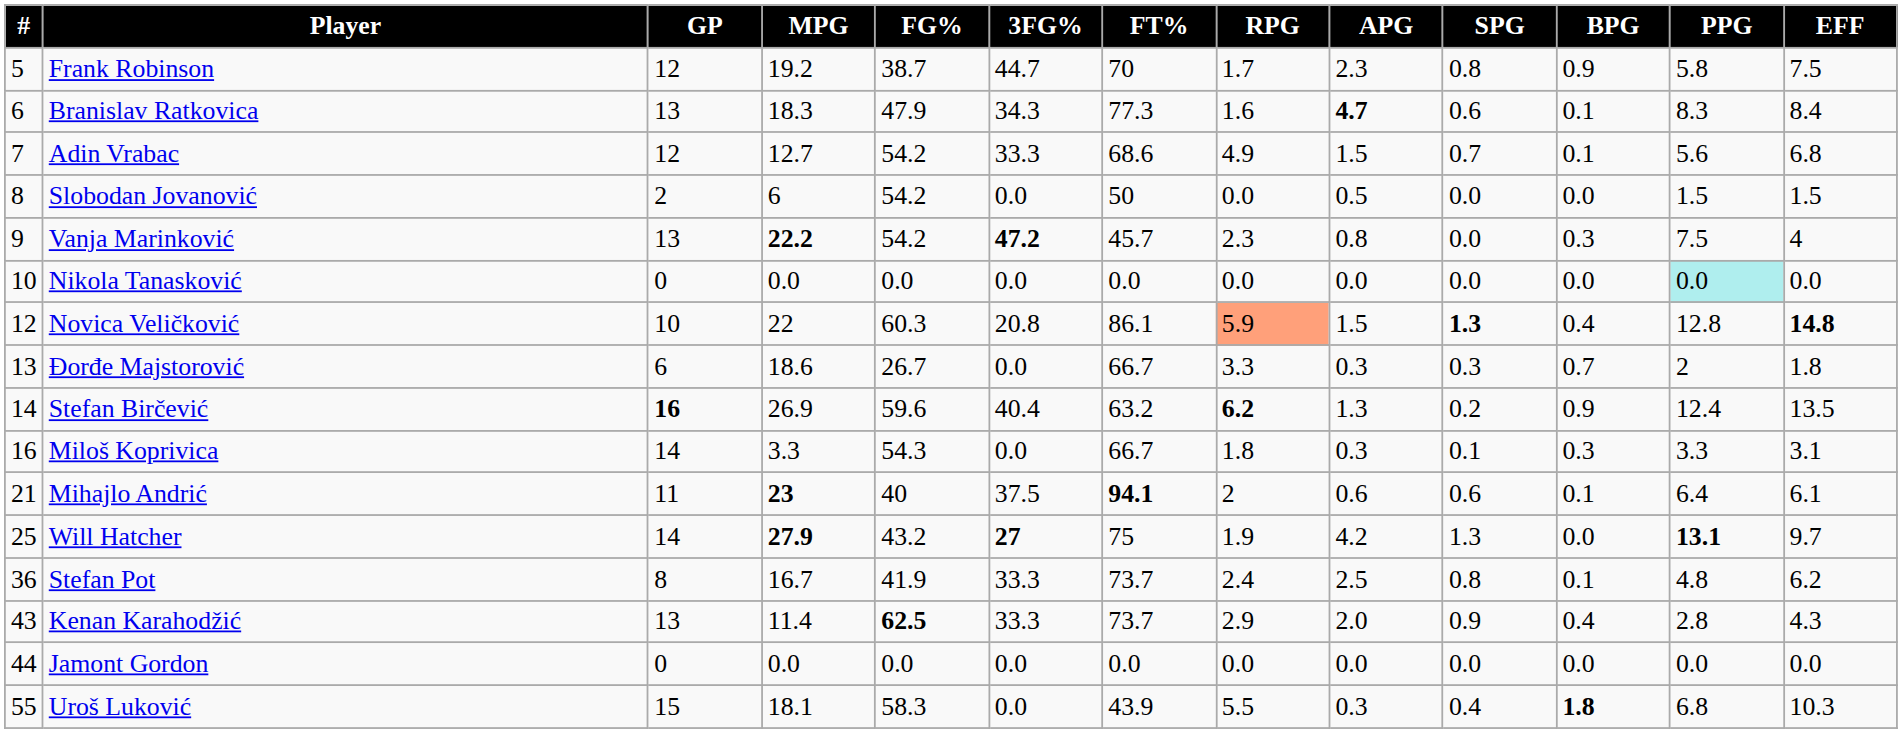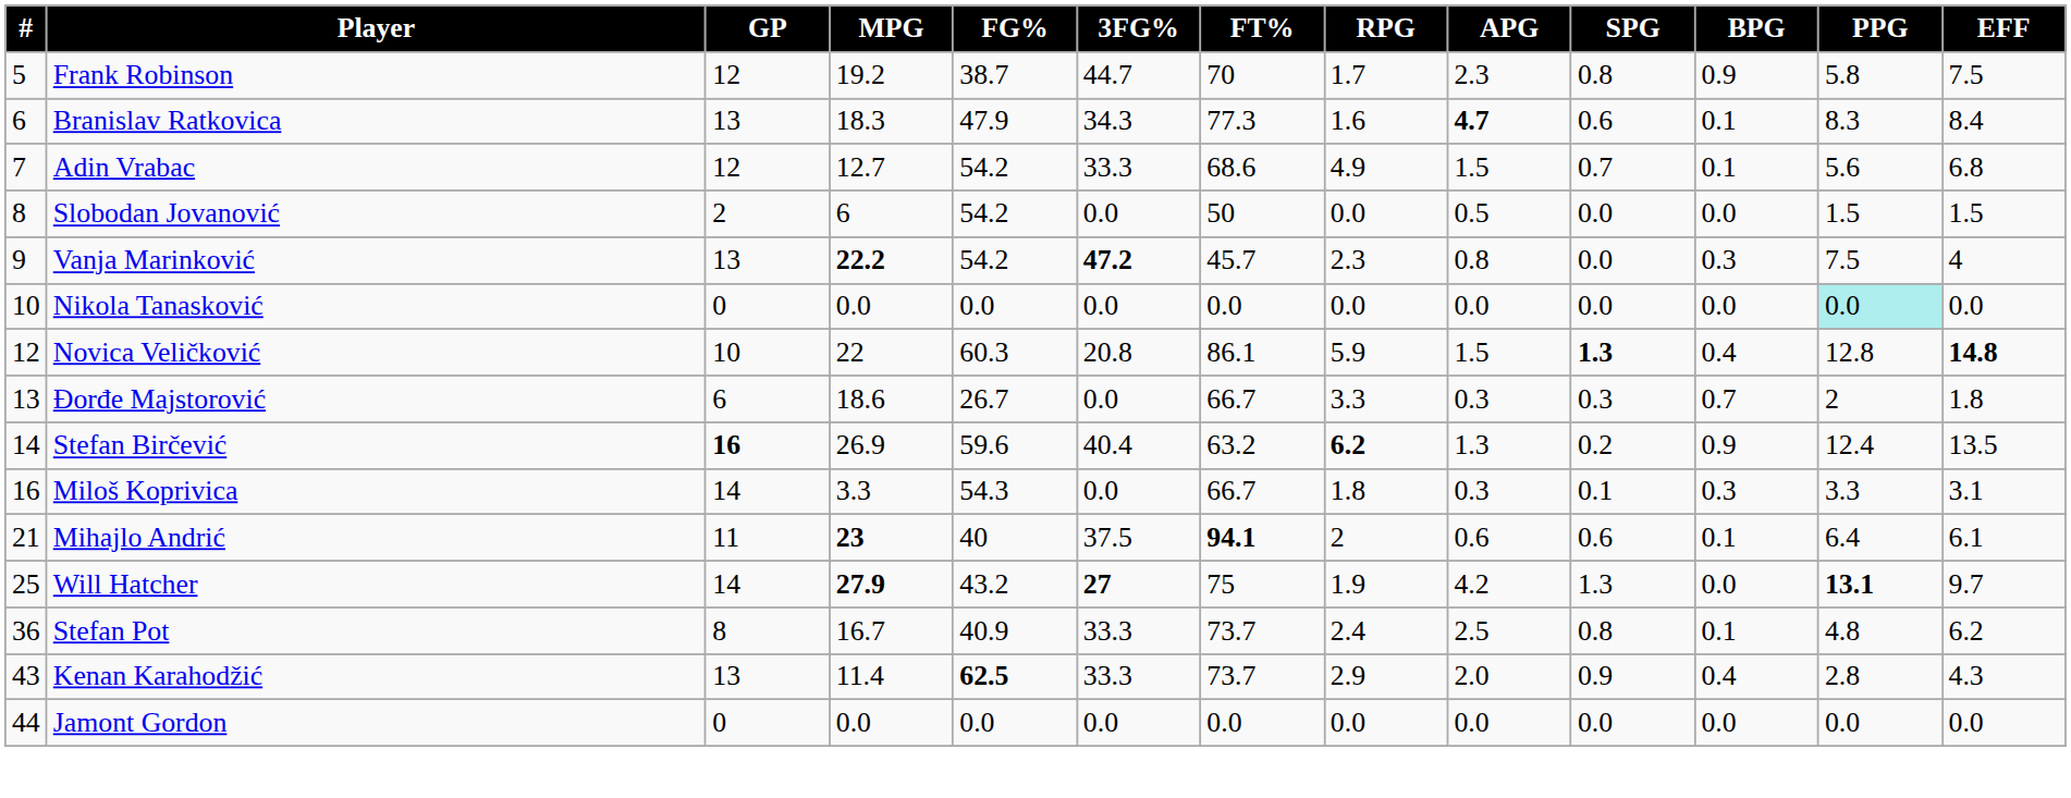 <table class="wikitable sortable" style="font-size: 90%">
 <tr>
 <th style="background:black; color:white;" width="2%">#</th>
 <th style="background:black; color:white;">Player</th>
 <th style="background:black; color:white;" width="6%">GP</th>
 <th style="background:black; color:white;" width="6%">MPG</th>
 <th style="background:black; color:white;" width="6%">FG%</th>
 <th style="background:black; color:white;" width="6%">3FG%</th>
 <th style="background:black; color:white;" width="6%">FT%</th>
 <th style="background:black; color:white;" width="6%">RPG</th>
 <th style="background:black; color:white;" width="6%">APG</th>
 <th style="background:black; color:white;" width="6%">SPG</th>
 <th style="background:black; color:white;" width="6%">BPG</th>
 <th style="background:black; color:white;" width="6%">PPG</th>
 <th style="background:black; color:white;" width="6%">EFF</th>
 </tr>
 <tr>
 <td>5</td>
 <td> <a href='#'>Frank Robinson</a></td>
 <td>12</td>
 <td>19.2</td>
 <td>38.7</td>
 <td>44.7</td>
 <td>70</td>
 <td>1.7</td>
 <td>2.3</td>
 <td>0.8</td>
 <td>0.9</td>
 <td>5.8</td>
 <td>7.5</td>
 </tr>
 <tr>
 <td>6</td>
 <td> <a href='#'>Branislav Ratkovica</a></td>
 <td>13</td>
 <td>18.3</td>
 <td>47.9</td>
 <td>34.3</td>
 <td>77.3</td>
 <td>1.6</td>
 <td><strong>4.7</strong></td>
 <td>0.6</td>
 <td>0.1</td>
 <td>8.3</td>
 <td>8.4</td>
 </tr>
 <tr>
 <td>7</td>
 <td> <a href='#'>Adin Vrabac</a></td>
 <td>12</td>
 <td>12.7</td>
 <td>54.2</td>
 <td>33.3</td>
 <td>68.6</td>
 <td>4.9</td>
 <td>1.5</td>
 <td>0.7</td>
 <td>0.1</td>
 <td>5.6</td>
 <td>6.8</td>
 </tr>
 <tr>
 <td>8</td>
 <td> <a href='#'>Slobodan Jovanović</a></td>
 <td>2</td>
 <td>6</td>
 <td>54.2</td>
 <td>0.0</td>
 <td>50</td>
 <td>0.0</td>
 <td>0.5</td>
 <td>0.0</td>
 <td>0.0</td>
 <td>1.5</td>
 <td>1.5</td>
 </tr>
 <tr>
 <td>9</td>
 <td> <a href='#'>Vanja Marinković</a></td>
 <td>13</td>
 <td><strong>22.2</strong></td>
 <td>54.2</td>
 <td><strong>47.2</strong></td>
 <td>45.7</td>
 <td>2.3</td>
 <td>0.8</td>
 <td>0.0</td>
 <td>0.3</td>
 <td>7.5</td>
 <td>4</td>
 </tr>
 <tr>
 <td>10</td>
 <td> <a href='#'>Nikola Tanasković</a></td>
 <td>0</td>
 <td>0.0</td>
 <td>0.0</td>
 <td>0.0</td>
 <td>0.0</td>
 <td>0.0</td>
 <td>0.0</td>
 <td>0.0</td>
 <td>0.0</td>
 <td style="background: paleturquoise;">0.0</td>
 <td>0.0</td>
 </tr>
 <tr>
 <td>12</td>
 <td> <a href='#'>Novica Veličković</a></td>
 <td>10</td>
 <td>22</td>
 <td>60.3</td>
 <td>20.8</td>
 <td>86.1</td>
-<td style="background: lightsalmon;">5.9</td>
+<td>5.9</td>
 <td>1.5</td>
 <td><strong>1.3</strong></td>
 <td>0.4</td>
 <td>12.8</td>
 <td><strong>14.8</strong></td>
 </tr>
 <tr>
 <td>13</td>
 <td> <a href='#'>Đorđe Majstorović</a></td>
 <td>6</td>
 <td>18.6</td>
 <td>26.7</td>
 <td>0.0</td>
 <td>66.7</td>
 <td>3.3</td>
 <td>0.3</td>
 <td>0.3</td>
 <td>0.7</td>
 <td>2</td>
 <td>1.8</td>
 </tr>
 <tr>
 <td>14</td>
 <td> <a href='#'>Stefan Birčević</a></td>
 <td><strong>16</strong></td>
 <td>26.9</td>
 <td>59.6</td>
 <td>40.4</td>
 <td>63.2</td>
 <td><strong>6.2</strong></td>
 <td>1.3</td>
 <td>0.2</td>
 <td>0.9</td>
 <td>12.4</td>
 <td>13.5</td>
 </tr>
 <tr>
 <td>16</td>
 <td> <a href='#'>Miloš Koprivica</a></td>
 <td>14</td>
 <td>3.3</td>
 <td>54.3</td>
 <td>0.0</td>
 <td>66.7</td>
 <td>1.8</td>
 <td>0.3</td>
 <td>0.1</td>
 <td>0.3</td>
 <td>3.3</td>
 <td>3.1</td>
 </tr>
 <tr>
 <td>21</td>
 <td> <a href='#'>Mihajlo Andrić</a></td>
 <td>11</td>
 <td><strong>23</strong></td>
 <td>40</td>
 <td>37.5</td>
 <td><strong>94.1</strong></td>
 <td>2</td>
 <td>0.6</td>
 <td>0.6</td>
 <td>0.1</td>
 <td>6.4</td>
 <td>6.1</td>
 </tr>
 <tr>
 <td>25</td>
 <td> <a href='#'>Will Hatcher</a></td>
 <td>14</td>
 <td><strong>27.9</strong></td>
 <td>43.2</td>
 <td><strong>27</strong></td>
 <td>75</td>
 <td>1.9</td>
 <td>4.2</td>
 <td>1.3</td>
 <td>0.0</td>
 <td><strong>13.1</strong></td>
 <td>9.7</td>
 </tr>
 <tr>
 <td>36</td>
 <td> <a href='#'>Stefan Pot</a></td>
 <td>8</td>
 <td>16.7</td>
-<td>41.9</td>
+<td>40.9</td>
 <td>33.3</td>
 <td>73.7</td>
 <td>2.4</td>
 <td>2.5</td>
 <td>0.8</td>
 <td>0.1</td>
 <td>4.8</td>
 <td>6.2</td>
 </tr>
 <tr>
 <td>43</td>
 <td> <a href='#'>Kenan Karahodžić</a></td>
 <td>13</td>
 <td>11.4</td>
 <td><strong>62.5</strong></td>
 <td>33.3</td>
 <td>73.7</td>
 <td>2.9</td>
 <td>2.0</td>
 <td>0.9</td>
 <td>0.4</td>
 <td>2.8</td>
 <td>4.3</td>
 </tr>
 <tr>
 <td>44</td>
 <td> <a href='#'>Jamont Gordon</a></td>
 <td>0</td>
 <td>0.0</td>
 <td>0.0</td>
 <td>0.0</td>
 <td>0.0</td>
 <td>0.0</td>
 <td>0.0</td>
 <td>0.0</td>
 <td>0.0</td>
 <td>0.0</td>
 <td>0.0</td>
 </tr>
-<tr>
-<td>55</td>
-<td> <a href='#'>Uroš Luković</a></td>
-<td>15</td>
-<td>18.1</td>
-<td>58.3</td>
-<td>0.0</td>
-<td>43.9</td>
-<td>5.5</td>
-<td>0.3</td>
-<td>0.4</td>
-<td><strong>1.8</strong></td>
-<td>6.8</td>
-<td>10.3</td>
-</tr>
 </table>
